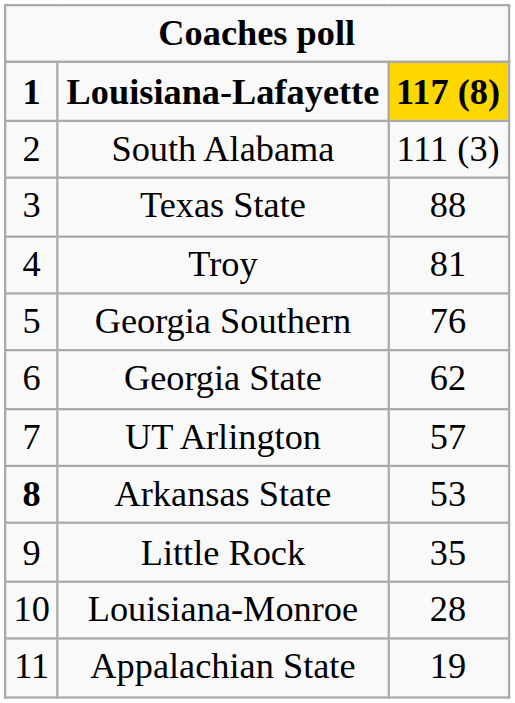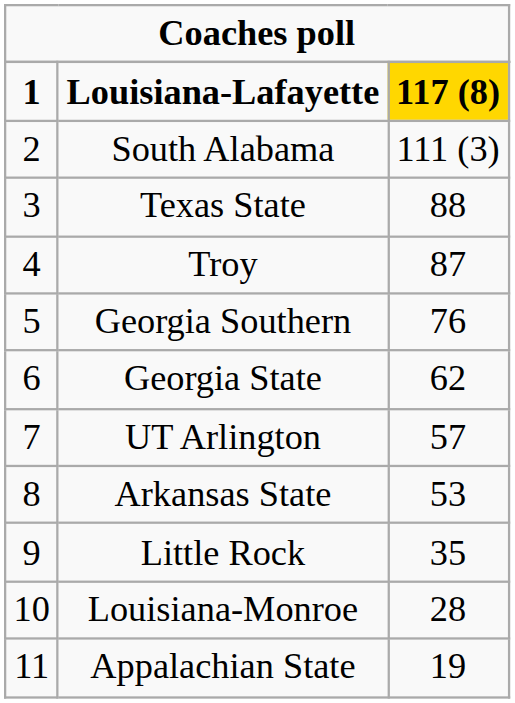 <table class="wikitable">
 <tr style="text-align:center;">
 <td colspan="3"><strong>Coaches poll </strong></td>
 </tr>
 <tr style="text-align:center;">
 </tr>
 <tr style="text-align:center;">
 <td><strong>1</strong></td>
 <td><strong>Louisiana-Lafayette</strong></td>
 <td style="background: gold;"><strong>117 (8)</strong></td>
 </tr>
 <tr style="text-align:center;">
 <td>2</td>
 <td>South Alabama</td>
 <td>111 (3)</td>
 </tr>
 <tr style="text-align:center;">
 <td>3</td>
 <td>Texas State</td>
 <td>88</td>
 </tr>
 <tr style="text-align:center;">
 <td>4</td>
 <td>Troy</td>
-<td>81</td>
+<td>87</td>
 </tr>
 <tr style="text-align:center;">
 <td>5</td>
 <td>Georgia Southern</td>
 <td>76</td>
 </tr>
 <tr style="text-align:center;">
 <td>6</td>
 <td>Georgia State</td>
 <td>62</td>
 </tr>
 <tr style="text-align:center;">
 <td>7</td>
 <td>UT Arlington</td>
 <td>57</td>
 </tr>
 <tr style="text-align:center;">
-<td><strong>8</strong></td>
+<td>8</td>
 <td>Arkansas State</td>
 <td>53</td>
 </tr>
 <tr style="text-align:center;">
 <td>9</td>
 <td>Little Rock</td>
 <td>35</td>
 </tr>
 <tr style="text-align:center;">
 <td>10</td>
 <td>Louisiana-Monroe</td>
 <td>28</td>
 </tr>
 <tr style="text-align:center;">
 <td>11</td>
 <td>Appalachian State</td>
 <td>19</td>
 </tr>
 </table>
